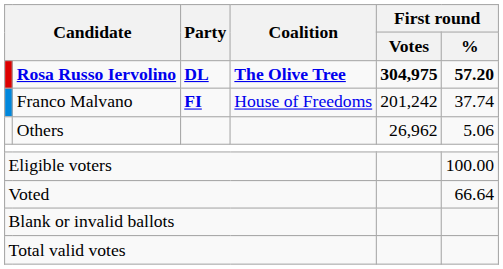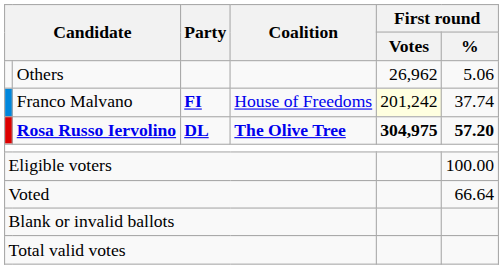 <table class="wikitable centre">
 <tr>
 <th scope="col" rowspan=2 colspan=2>Candidate</th>
 <th scope="col" rowspan=2 colspan=1>Party</th>
 <th scope="col" rowspan=2 colspan=1>Coalition</th>
 <th scope="col" colspan=2>First round</th>
 </tr>
 <tr>
 <th scope="col">Votes</th>
 <th scope="col">%</th>
 </tr>
 <tr>
+<td bgcolor=""></td>
+<td>Others</td>
+<td></td>
+<td></td>
+<td style="text-align: right">26,962</td>
+<td style="text-align: right">5.06</td>
+</tr>
+<tr>
+<td bgcolor="#0087DC"></td>
+<td>Franco Malvano</td>
+<td><strong><a href='#'>FI</a></strong></td>
+<td><a href='#'>House of Freedoms</a></td>
+<td style="background: lightyellow; text-align: right">201,242</td>
+<td style="text-align: right">37.74</td>
+</tr>
+<tr>
 <td bgcolor="#dd0000"></td>
 <td><strong><a href='#'>Rosa Russo Iervolino</a></strong></td>
 <td><strong><a href='#'>DL</a></strong></td>
 <td><strong><a href='#'>The Olive Tree</a></strong></td>
 <td style="text-align: right"><strong>304,975</strong></td>
 <td style="text-align: right"><strong>57.20</strong></td>
-</tr>
-<tr>
-<td bgcolor="#0087DC"></td>
-<td>Franco Malvano</td>
-<td><strong><a href='#'>FI</a></strong></td>
-<td><a href='#'>House of Freedoms</a></td>
-<td style="text-align: right">201,242</td>
-<td style="text-align: right">37.74</td>
-</tr>
-<tr>
-<td bgcolor=""></td>
-<td>Others</td>
-<td></td>
-<td></td>
-<td style="text-align: right">26,962</td>
-<td style="text-align: right">5.06</td>
 </tr>
 <tr bgcolor=white>
 <td colspan=6></td>
 </tr>
 <tr>
 <td colspan=4>Eligible voters</td>
 <td style="text-align: right"></td>
 <td style="text-align: right">100.00</td>
 </tr>
 <tr>
 <td colspan=4>Voted</td>
 <td style="text-align: right"></td>
 <td style="text-align: right">66.64</td>
 </tr>
 <tr>
 <td colspan=4>Blank or invalid ballots</td>
 <td style="text-align: right"></td>
 <td style="text-align: right"></td>
 </tr>
 <tr>
 <td colspan=4>Total valid votes</td>
 <td style="text-align: right"></td>
 <td style="text-align: right"></td>
 </tr>
 </table>
